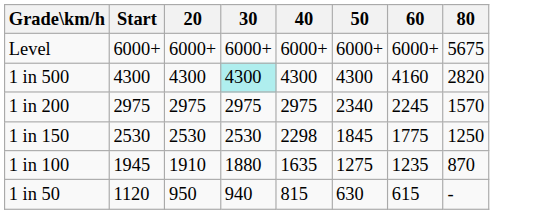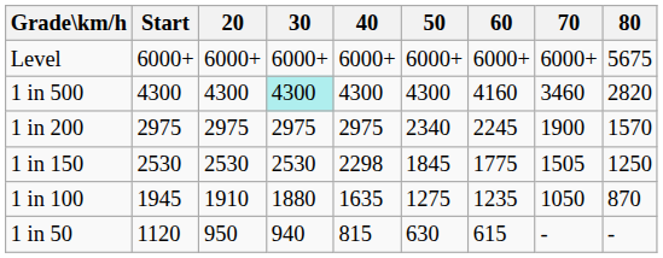 <table class="wikitable">
 <tr>
 <th>Grade\km/h</th>
 <th>Start</th>
 <th>20</th>
 <th>30</th>
 <th>40</th>
 <th>50</th>
 <th>60</th>
+<th>70</th>
 <th>80</th>
 </tr>
 <tr>
 <td>Level</td>
+<td>6000+</td>
 <td>6000+</td>
 <td>6000+</td>
 <td>6000+</td>
 <td>6000+</td>
 <td>6000+</td>
 <td>6000+</td>
 <td>5675</td>
 </tr>
 <tr>
 <td>1 in 500</td>
 <td>4300</td>
 <td>4300</td>
 <td style="background: paleturquoise;">4300</td>
 <td>4300</td>
 <td>4300</td>
 <td>4160</td>
+<td>3460</td>
 <td>2820</td>
 </tr>
 <tr>
 <td>1 in 200</td>
 <td>2975</td>
 <td>2975</td>
 <td>2975</td>
 <td>2975</td>
 <td>2340</td>
 <td>2245</td>
+<td>1900</td>
 <td>1570</td>
 </tr>
 <tr>
 <td>1 in 150</td>
 <td>2530</td>
 <td>2530</td>
 <td>2530</td>
 <td>2298</td>
 <td>1845</td>
 <td>1775</td>
+<td>1505</td>
 <td>1250</td>
 </tr>
 <tr>
 <td>1 in 100</td>
 <td>1945</td>
 <td>1910</td>
 <td>1880</td>
 <td>1635</td>
 <td>1275</td>
 <td>1235</td>
+<td>1050</td>
 <td>870</td>
 </tr>
 <tr>
 <td>1 in 50</td>
 <td>1120</td>
 <td>950</td>
 <td>940</td>
 <td>815</td>
 <td>630</td>
 <td>615</td>
 <td>-</td>
+<td>-</td>
 </tr>
 </table>
